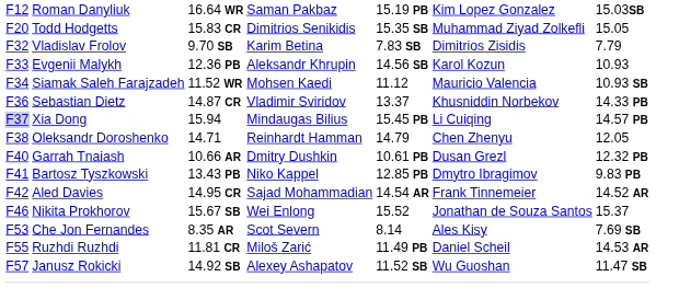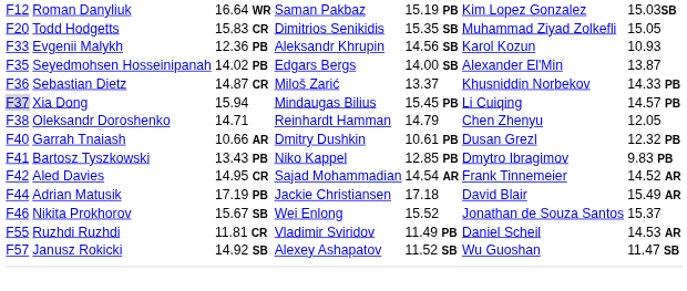 <table>
 <tr>
 <td><a href='#'>F12</a></td>
 <td><a href='#'>Roman Danyliuk</a><br></td>
 <td>16.64 <small><strong>WR</strong></small></td>
 <td><a href='#'>Saman Pakbaz</a><br></td>
 <td>15.19 <small><strong>PB</strong></small></td>
 <td><a href='#'>Kim Lopez Gonzalez</a><br></td>
 <td>15.03<small><strong>SB</strong></small></td>
 </tr>
 <tr>
 <td><a href='#'>F20</a></td>
 <td><a href='#'>Todd Hodgetts</a><br></td>
 <td>15.83 <small><strong>CR</strong></small></td>
 <td><a href='#'>Dimitrios Senikidis</a><br></td>
 <td>15.35 <small><strong>SB</strong></small></td>
 <td><a href='#'>Muhammad Ziyad Zolkefli</a><br></td>
 <td>15.05</td>
 </tr>
 <tr>
-<td><a href='#'>F32</a></td>
-<td><a href='#'>Vladislav Frolov</a><br></td>
-<td>9.70 <small><strong>SB</strong></small></td>
-<td><a href='#'>Karim Betina</a><br></td>
-<td>7.83 <small><strong>SB</strong></small></td>
-<td><a href='#'>Dimitrios Zisidis</a><br></td>
-<td>7.79</td>
-</tr>
-<tr>
 <td><a href='#'>F33</a></td>
 <td><a href='#'>Evgenii Malykh</a><br></td>
 <td>12.36 <small><strong>PB</strong></small></td>
 <td><a href='#'>Aleksandr Khrupin</a><br></td>
 <td>14.56 <small><strong>SB</strong></small></td>
 <td><a href='#'>Karol Kozun</a><br></td>
 <td>10.93</td>
 </tr>
 <tr>
-<td><a href='#'>F34</a></td>
-<td><a href='#'>Siamak Saleh Farajzadeh</a><br></td>
-<td>11.52 <small><strong>WR</strong></small></td>
-<td><a href='#'>Mohsen Kaedi</a><br></td>
-<td>11.12</td>
-<td><a href='#'>Mauricio Valencia</a><br></td>
-<td>10.93 <small><strong>SB</strong></small></td>
+<td><a href='#'>F35</a></td>
+<td><a href='#'>Seyedmohsen Hosseinipanah</a><br></td>
+<td>14.02 <small><strong>PB</strong></small></td>
+<td><a href='#'>Edgars Bergs</a><br></td>
+<td>14.00 <small><strong>SB</strong></small></td>
+<td><a href='#'>Alexander El'Min</a><br></td>
+<td>13.87</td>
 </tr>
 <tr>
 <td><a href='#'>F36</a></td>
 <td><a href='#'>Sebastian Dietz</a><br></td>
 <td>14.87 <small><strong>CR</strong></small></td>
-<td><a href='#'>Vladimir Sviridov</a><br></td>
+<td><a href='#'>Miloš Zarić</a><br></td>
 <td>13.37</td>
 <td><a href='#'>Khusniddin Norbekov</a><br></td>
 <td>14.33 <small><strong>PB</strong></small></td>
 </tr>
 <tr>
 <td style="background: lightgrey;"><a href='#'>F37</a></td>
 <td><a href='#'>Xia Dong</a><br></td>
 <td>15.94</td>
 <td><a href='#'>Mindaugas Bilius</a><br></td>
 <td>15.45 <small><strong>PB</strong></small></td>
 <td><a href='#'>Li Cuiqing</a><br></td>
 <td>14.57 <small><strong>PB</strong></small></td>
 </tr>
 <tr>
 <td><a href='#'>F38</a></td>
 <td><a href='#'>Oleksandr Doroshenko</a><br></td>
 <td>14.71</td>
 <td><a href='#'>Reinhardt Hamman</a><br></td>
 <td>14.79</td>
 <td><a href='#'>Chen Zhenyu</a><br></td>
 <td>12.05</td>
 </tr>
 <tr>
 <td><a href='#'>F40</a></td>
 <td><a href='#'>Garrah Tnaiash</a><br></td>
 <td>10.66 <small><strong>AR</strong></small></td>
 <td><a href='#'>Dmitry Dushkin</a><br></td>
 <td>10.61 <small><strong>PB</strong></small></td>
 <td><a href='#'>Dusan Grezl</a><br></td>
 <td>12.32 <small><strong>PB</strong></small></td>
 </tr>
 <tr>
 <td><a href='#'>F41</a></td>
 <td><a href='#'>Bartosz Tyszkowski</a><br></td>
 <td>13.43 <small><strong>PB</strong></small></td>
 <td><a href='#'>Niko Kappel</a><br></td>
 <td>12.85 <small><strong>PB</strong></small></td>
 <td><a href='#'>Dmytro Ibragimov</a><br></td>
 <td>9.83 <small><strong>PB</strong></small></td>
 </tr>
 <tr>
 <td><a href='#'>F42</a></td>
 <td><a href='#'>Aled Davies</a><br></td>
 <td>14.95 <small><strong>CR</strong></small></td>
 <td><a href='#'>Sajad Mohammadian</a><br></td>
 <td>14.54 <small><strong>AR</strong></small></td>
 <td><a href='#'>Frank Tinnemeier</a><br></td>
 <td>14.52 <small><strong>AR</strong></small></td>
 </tr>
 <tr>
+<td><a href='#'>F44</a></td>
+<td><a href='#'>Adrian Matusik</a><br></td>
+<td>17.19 <small><strong>PB</strong></small></td>
+<td><a href='#'>Jackie Christiansen</a><br></td>
+<td>17.18</td>
+<td><a href='#'>David Blair</a><br></td>
+<td>15.49 <small><strong>AR</strong></small></td>
+</tr>
+<tr>
 <td><a href='#'>F46</a></td>
 <td><a href='#'>Nikita Prokhorov</a><br></td>
 <td>15.67 <small><strong>SB</strong></small></td>
 <td><a href='#'>Wei Enlong</a><br></td>
 <td>15.52</td>
 <td><a href='#'>Jonathan de Souza Santos</a><br></td>
 <td>15.37</td>
 </tr>
 <tr>
-<td><a href='#'>F53</a></td>
-<td><a href='#'>Che Jon Fernandes</a><br></td>
-<td>8.35 <small><strong>AR</strong></small></td>
-<td><a href='#'>Scot Severn</a><br></td>
-<td>8.14</td>
-<td><a href='#'>Ales Kisy</a><br></td>
-<td>7.69 <small><strong>SB</strong></small></td>
-</tr>
-<tr>
 <td><a href='#'>F55</a></td>
 <td><a href='#'>Ruzhdi Ruzhdi</a><br></td>
 <td>11.81 <small><strong>CR</strong></small></td>
-<td><a href='#'>Miloš Zarić</a><br></td>
+<td><a href='#'>Vladimir Sviridov</a><br></td>
 <td>11.49 <small><strong>PB</strong></small></td>
 <td><a href='#'>Daniel Scheil</a><br></td>
 <td>14.53 <small><strong>AR</strong></small></td>
 </tr>
 <tr>
 <td><a href='#'>F57</a></td>
 <td><a href='#'>Janusz Rokicki</a><br></td>
 <td>14.92 <small><strong>SB</strong></small></td>
 <td><a href='#'>Alexey Ashapatov</a><br></td>
 <td>11.52 <small><strong>SB</strong></small></td>
 <td><a href='#'>Wu Guoshan</a><br></td>
 <td>11.47 <small><strong>SB</strong></small></td>
 </tr>
 <tr>
 <td colspan=7></td>
 </tr>
 <tr>
 </tr>
 <tr bgcolor= e8e8e8>
 <td colspan=7></td>
 </tr>
 </table>
